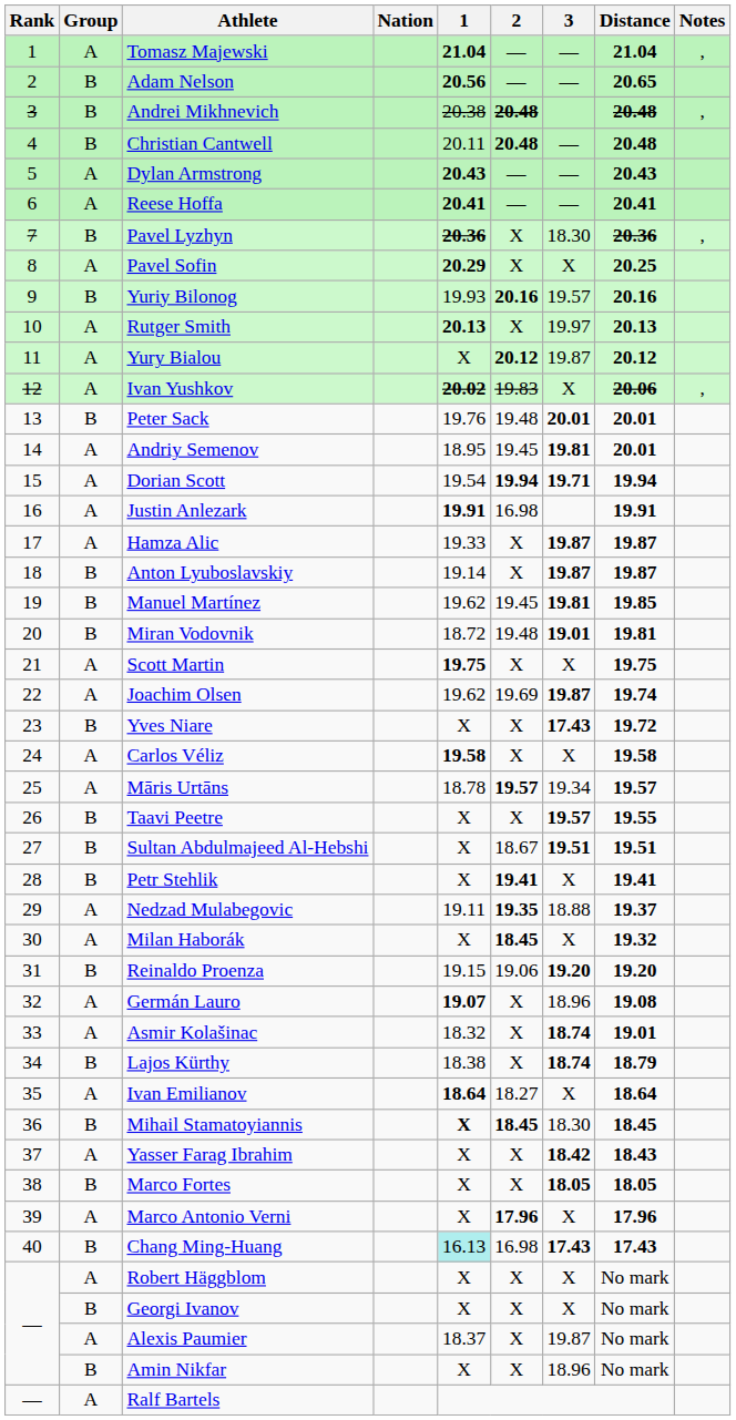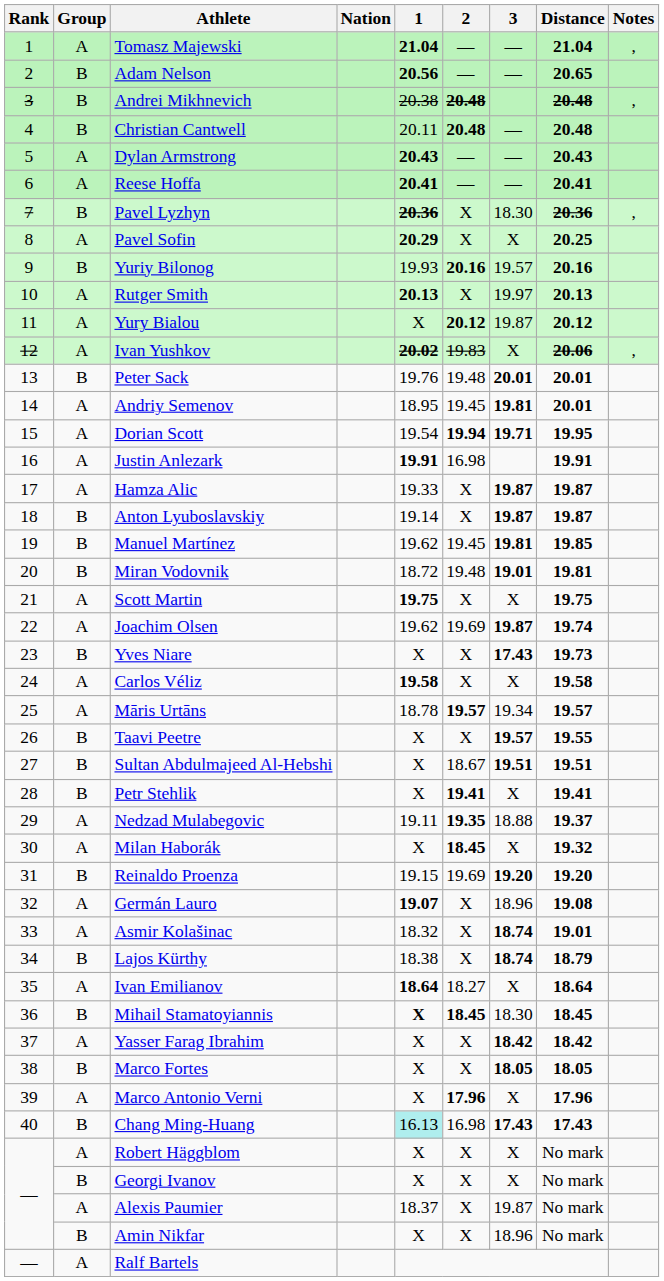 <table class="wikitable sortable" style="text-align:center">
 <tr>
 <th>Rank</th>
 <th>Group</th>
 <th>Athlete</th>
 <th>Nation</th>
 <th>1</th>
 <th>2</th>
 <th>3</th>
 <th>Distance</th>
 <th>Notes</th>
 </tr>
 <tr bgcolor=bbf3bb>
 <td>1</td>
 <td>A</td>
 <td align=left><a href='#'>Tomasz Majewski</a></td>
 <td align=left></td>
 <td><strong>21.04</strong></td>
 <td data-sort-value=1.00>—</td>
 <td data-sort-value=1.00>—</td>
 <td><strong>21.04</strong></td>
 <td>, </td>
 </tr>
 <tr bgcolor=bbf3bb>
 <td>2</td>
 <td>B</td>
 <td align=left><a href='#'>Adam Nelson</a></td>
 <td align=left></td>
 <td><strong>20.56</strong></td>
 <td data-sort-value=1.00>—</td>
 <td data-sort-value=1.00>—</td>
 <td><strong>20.65</strong></td>
 <td></td>
 </tr>
 <tr bgcolor=bbf3bb>
 <td><s>3</s></td>
 <td>B</td>
 <td align=left><a href='#'>Andrei Mikhnevich</a></td>
 <td align=left></td>
 <td><s>20.38</s></td>
 <td><s><strong>20.48</strong></s></td>
 <td></td>
 <td><s><strong>20.48</strong></s></td>
 <td>, </td>
 </tr>
 <tr bgcolor=bbf3bb>
 <td>4</td>
 <td>B</td>
 <td align=left><a href='#'>Christian Cantwell</a></td>
 <td align=left></td>
 <td>20.11</td>
 <td><strong>20.48</strong></td>
 <td data-sort-value=1.00>—</td>
 <td><strong>20.48</strong></td>
 <td></td>
 </tr>
 <tr bgcolor=bbf3bb>
 <td>5</td>
 <td>A</td>
 <td align=left><a href='#'>Dylan Armstrong</a></td>
 <td align=left></td>
 <td><strong>20.43</strong></td>
 <td data-sort-value=1.00>—</td>
 <td data-sort-value=1.00>—</td>
 <td><strong>20.43</strong></td>
 <td></td>
 </tr>
 <tr bgcolor=bbf3bb>
 <td>6</td>
 <td>A</td>
 <td align=left><a href='#'>Reese Hoffa</a></td>
 <td align=left></td>
 <td><strong>20.41</strong></td>
 <td data-sort-value=1.00>—</td>
 <td data-sort-value=1.00>—</td>
 <td><strong>20.41</strong></td>
 <td></td>
 </tr>
 <tr bgcolor=ccf9cc>
 <td><s>7</s></td>
 <td>B</td>
 <td align=left><a href='#'>Pavel Lyzhyn</a></td>
 <td align=left></td>
 <td><s><strong>20.36</strong></s></td>
 <td data-sort-value=1.00>X</td>
 <td>18.30</td>
 <td><strong><s>20.36</s></strong></td>
 <td>, </td>
 </tr>
 <tr bgcolor=ccf9cc>
 <td>8</td>
 <td>A</td>
 <td align=left><a href='#'>Pavel Sofin</a></td>
 <td align=left></td>
 <td><strong>20.29</strong></td>
 <td data-sort-value=1.00>X</td>
 <td data-sort-value=1.00>X</td>
 <td><strong>20.25</strong></td>
 <td></td>
 </tr>
 <tr bgcolor=ccf9cc>
 <td>9</td>
 <td>B</td>
 <td align=left><a href='#'>Yuriy Bilonog</a></td>
 <td align=left></td>
 <td>19.93</td>
 <td><strong>20.16</strong></td>
 <td>19.57</td>
 <td><strong>20.16</strong></td>
 <td></td>
 </tr>
 <tr bgcolor=ccf9cc>
 <td>10</td>
 <td>A</td>
 <td align=left><a href='#'>Rutger Smith</a></td>
 <td align=left></td>
 <td><strong>20.13</strong></td>
 <td data-sort-value=1.00>X</td>
 <td>19.97</td>
 <td><strong>20.13</strong></td>
 <td></td>
 </tr>
 <tr bgcolor=ccf9cc>
 <td>11</td>
 <td>A</td>
 <td align=left><a href='#'>Yury Bialou</a></td>
 <td align=left></td>
 <td data-sort-value=1.00>X</td>
 <td><strong>20.12</strong></td>
 <td>19.87</td>
 <td><strong>20.12</strong></td>
 <td></td>
 </tr>
 <tr bgcolor=ccf9cc>
 <td><s>12</s></td>
 <td>A</td>
 <td align=left><a href='#'>Ivan Yushkov</a></td>
 <td align=left></td>
 <td><s><strong>20.02</strong></s></td>
 <td><s>19.83</s></td>
 <td data-sort-value=1.00>X</td>
 <td><s><strong>20.06</strong></s></td>
 <td>, </td>
 </tr>
 <tr>
 <td>13</td>
 <td>B</td>
 <td align=left><a href='#'>Peter Sack</a></td>
 <td align=left></td>
 <td>19.76</td>
 <td>19.48</td>
 <td><strong>20.01</strong></td>
 <td><strong>20.01</strong></td>
 <td></td>
 </tr>
 <tr>
 <td>14</td>
 <td>A</td>
 <td align=left><a href='#'>Andriy Semenov</a></td>
 <td align=left></td>
 <td>18.95</td>
 <td>19.45</td>
 <td><strong>19.81</strong></td>
 <td><strong>20.01</strong></td>
 <td></td>
 </tr>
 <tr>
 <td>15</td>
 <td>A</td>
 <td align=left><a href='#'>Dorian Scott</a></td>
 <td align=left></td>
 <td>19.54</td>
 <td><strong>19.94</strong></td>
 <td><strong>19.71</strong></td>
-<td><strong>19.94</strong></td>
+<td><strong>19.95</strong></td>
 <td></td>
 </tr>
 <tr>
 <td>16</td>
 <td>A</td>
 <td align=left><a href='#'>Justin Anlezark</a></td>
 <td align=left></td>
 <td><strong>19.91</strong></td>
 <td>16.98</td>
 <td></td>
 <td><strong>19.91</strong></td>
 <td></td>
 </tr>
 <tr>
 <td>17</td>
 <td>A</td>
 <td align=left><a href='#'>Hamza Alic</a></td>
 <td align=left></td>
 <td>19.33</td>
 <td data-sort-value=1.00>X</td>
 <td><strong>19.87</strong></td>
 <td><strong>19.87</strong></td>
 <td></td>
 </tr>
 <tr>
 <td>18</td>
 <td>B</td>
 <td align=left><a href='#'>Anton Lyuboslavskiy</a></td>
 <td align=left></td>
 <td>19.14</td>
 <td data-sort-value=1.00>X</td>
 <td><strong>19.87</strong></td>
 <td><strong>19.87</strong></td>
 <td></td>
 </tr>
 <tr>
 <td>19</td>
 <td>B</td>
 <td align=left><a href='#'>Manuel Martínez</a></td>
 <td align=left></td>
 <td>19.62</td>
 <td>19.45</td>
 <td><strong>19.81</strong></td>
 <td><strong>19.85</strong></td>
 <td></td>
 </tr>
 <tr>
 <td>20</td>
 <td>B</td>
 <td align=left><a href='#'>Miran Vodovnik</a></td>
 <td align=left></td>
 <td>18.72</td>
 <td>19.48</td>
 <td><strong>19.01</strong></td>
 <td><strong>19.81</strong></td>
 <td></td>
 </tr>
 <tr>
 <td>21</td>
 <td>A</td>
 <td align=left><a href='#'>Scott Martin</a></td>
 <td align=left></td>
 <td><strong>19.75</strong></td>
 <td data-sort-value=1.00>X</td>
 <td data-sort-value=1.00>X</td>
 <td><strong>19.75</strong></td>
 <td></td>
 </tr>
 <tr>
 <td>22</td>
 <td>A</td>
 <td align=left><a href='#'>Joachim Olsen</a></td>
 <td align=left></td>
 <td>19.62</td>
 <td>19.69</td>
 <td><strong>19.87</strong></td>
 <td><strong>19.74</strong></td>
 <td></td>
 </tr>
 <tr>
 <td>23</td>
 <td>B</td>
 <td align=left><a href='#'>Yves Niare</a></td>
 <td align=left></td>
 <td data-sort-value=1.00>X</td>
 <td data-sort-value=1.00>X</td>
 <td><strong>17.43</strong></td>
-<td><strong>19.72</strong></td>
+<td><strong>19.73</strong></td>
 <td></td>
 </tr>
 <tr>
 <td>24</td>
 <td>A</td>
 <td align=left><a href='#'>Carlos Véliz</a></td>
 <td align=left></td>
 <td><strong>19.58</strong></td>
 <td data-sort-value=1.00>X</td>
 <td data-sort-value=1.00>X</td>
 <td><strong>19.58</strong></td>
 <td></td>
 </tr>
 <tr>
 <td>25</td>
 <td>A</td>
 <td align=left><a href='#'>Māris Urtāns</a></td>
 <td align=left></td>
 <td>18.78</td>
 <td><strong>19.57</strong></td>
 <td>19.34</td>
 <td><strong>19.57</strong></td>
 <td></td>
 </tr>
 <tr>
 <td>26</td>
 <td>B</td>
 <td align=left><a href='#'>Taavi Peetre</a></td>
 <td align=left></td>
 <td data-sort-value=1.00>X</td>
 <td data-sort-value=1.00>X</td>
 <td><strong>19.57</strong></td>
 <td><strong>19.55</strong></td>
 <td></td>
 </tr>
 <tr>
 <td>27</td>
 <td>B</td>
 <td align=left><a href='#'>Sultan Abdulmajeed Al-Hebshi</a></td>
 <td align=left></td>
 <td data-sort-value=1.00>X</td>
 <td>18.67</td>
 <td><strong>19.51</strong></td>
 <td><strong>19.51</strong></td>
 <td></td>
 </tr>
 <tr>
 <td>28</td>
 <td>B</td>
 <td align=left><a href='#'>Petr Stehlik</a></td>
 <td align=left></td>
 <td data-sort-value=1.00>X</td>
 <td><strong>19.41</strong></td>
 <td data-sort-value=1.00>X</td>
 <td><strong>19.41</strong></td>
 <td></td>
 </tr>
 <tr>
 <td>29</td>
 <td>A</td>
 <td align=left><a href='#'>Nedzad Mulabegovic</a></td>
 <td align=left></td>
 <td>19.11</td>
 <td><strong>19.35</strong></td>
 <td>18.88</td>
 <td><strong>19.37</strong></td>
 <td></td>
 </tr>
 <tr>
 <td>30</td>
 <td>A</td>
 <td align=left><a href='#'>Milan Haborák</a></td>
 <td align=left></td>
 <td data-sort-value=1.00>X</td>
 <td><strong>18.45</strong></td>
 <td data-sort-value=1.00>X</td>
 <td><strong>19.32</strong></td>
 <td></td>
 </tr>
 <tr>
 <td>31</td>
 <td>B</td>
 <td align=left><a href='#'>Reinaldo Proenza</a></td>
 <td align=left></td>
 <td>19.15</td>
-<td>19.06</td>
+<td>19.69</td>
 <td><strong>19.20</strong></td>
 <td><strong>19.20</strong></td>
 <td></td>
 </tr>
 <tr>
 <td>32</td>
 <td>A</td>
 <td align=left><a href='#'>Germán Lauro</a></td>
 <td align=left></td>
 <td><strong>19.07</strong></td>
 <td data-sort-value=1.00>X</td>
 <td>18.96</td>
 <td><strong>19.08</strong></td>
 <td></td>
 </tr>
 <tr>
 <td>33</td>
 <td>A</td>
 <td align=left><a href='#'>Asmir Kolašinac</a></td>
 <td align=left></td>
 <td>18.32</td>
 <td data-sort-value=1.00>X</td>
 <td><strong>18.74</strong></td>
 <td><strong>19.01</strong></td>
 <td></td>
 </tr>
 <tr>
 <td>34</td>
 <td>B</td>
 <td align=left><a href='#'>Lajos Kürthy</a></td>
 <td align=left></td>
 <td>18.38</td>
 <td data-sort-value=1.00>X</td>
 <td><strong>18.74</strong></td>
 <td><strong>18.79</strong></td>
 <td></td>
 </tr>
 <tr>
 <td>35</td>
 <td>A</td>
 <td align=left><a href='#'>Ivan Emilianov</a></td>
 <td align=left></td>
 <td><strong>18.64</strong></td>
 <td>18.27</td>
 <td data-sort-value=1.00>X</td>
 <td><strong>18.64</strong></td>
 <td></td>
 </tr>
 <tr>
 <td>36</td>
 <td>B</td>
 <td align=left><a href='#'>Mihail Stamatoyiannis</a></td>
 <td align=left></td>
 <td data-sort-value=1.00><strong>X</strong></td>
 <td><strong>18.45</strong></td>
 <td>18.30</td>
 <td><strong>18.45</strong></td>
 <td></td>
 </tr>
 <tr>
 <td>37</td>
 <td>A</td>
 <td align=left><a href='#'>Yasser Farag Ibrahim</a></td>
 <td align=left></td>
 <td data-sort-value=1.00>X</td>
 <td data-sort-value=1.00>X</td>
 <td><strong>18.42</strong></td>
-<td><strong>18.43</strong></td>
+<td><strong>18.42</strong></td>
 <td></td>
 </tr>
 <tr>
 <td>38</td>
 <td>B</td>
 <td align=left><a href='#'>Marco Fortes</a></td>
 <td align=left></td>
 <td data-sort-value=1.00>X</td>
 <td data-sort-value=1.00>X</td>
 <td><strong>18.05</strong></td>
 <td><strong>18.05</strong></td>
 <td></td>
 </tr>
 <tr>
 <td>39</td>
 <td>A</td>
 <td align=left><a href='#'>Marco Antonio Verni</a></td>
 <td align=left></td>
 <td data-sort-value=1.00>X</td>
 <td><strong>17.96</strong></td>
 <td data-sort-value=1.00>X</td>
 <td><strong>17.96</strong></td>
 <td></td>
 </tr>
 <tr>
 <td>40</td>
 <td>B</td>
 <td align=left><a href='#'>Chang Ming-Huang</a></td>
 <td align=left></td>
 <td style="background: paleturquoise;">16.13</td>
 <td>16.98</td>
 <td><strong>17.43</strong></td>
 <td><strong>17.43</strong></td>
 <td></td>
 </tr>
 <tr>
 <td rowspan=4 data-sort-value=41>—</td>
 <td>A</td>
 <td align=left><a href='#'>Robert Häggblom</a></td>
 <td align=left></td>
 <td data-sort-value=1.00>X</td>
 <td data-sort-value=1.00>X</td>
 <td data-sort-value=1.00>X</td>
 <td data-sort-value=1.00>No mark</td>
 <td></td>
 </tr>
 <tr>
 <td>B</td>
 <td align=left><a href='#'>Georgi Ivanov</a></td>
 <td align=left></td>
 <td data-sort-value=1.00>X</td>
 <td data-sort-value=1.00>X</td>
 <td data-sort-value=1.00>X</td>
 <td data-sort-value=1.00>No mark</td>
 <td></td>
 </tr>
 <tr>
 <td>A</td>
 <td align=left><a href='#'>Alexis Paumier</a></td>
 <td align=left></td>
 <td>18.37</td>
 <td data-sort-value=1.00>X</td>
 <td>19.87</td>
 <td data-sort-value=1.00>No mark</td>
 <td></td>
 </tr>
 <tr>
 <td>B</td>
 <td align=left><a href='#'>Amin Nikfar</a></td>
 <td align=left></td>
 <td data-sort-value=1.00>X</td>
 <td data-sort-value=1.00>X</td>
 <td>18.96</td>
 <td data-sort-value=1.00>No mark</td>
 <td></td>
 </tr>
 <tr>
 <td data-sort-value=45>—</td>
 <td>A</td>
 <td align=left><a href='#'>Ralf Bartels</a></td>
 <td align=left></td>
 <td colspan=4 data-sort-value=0.00></td>
 <td></td>
 </tr>
 </table>
